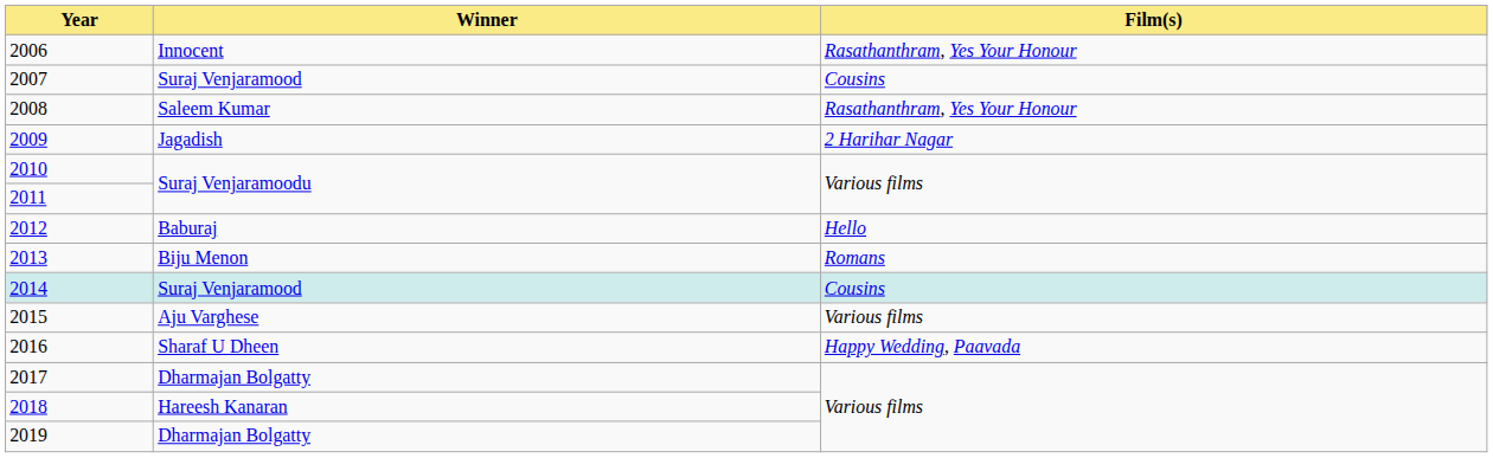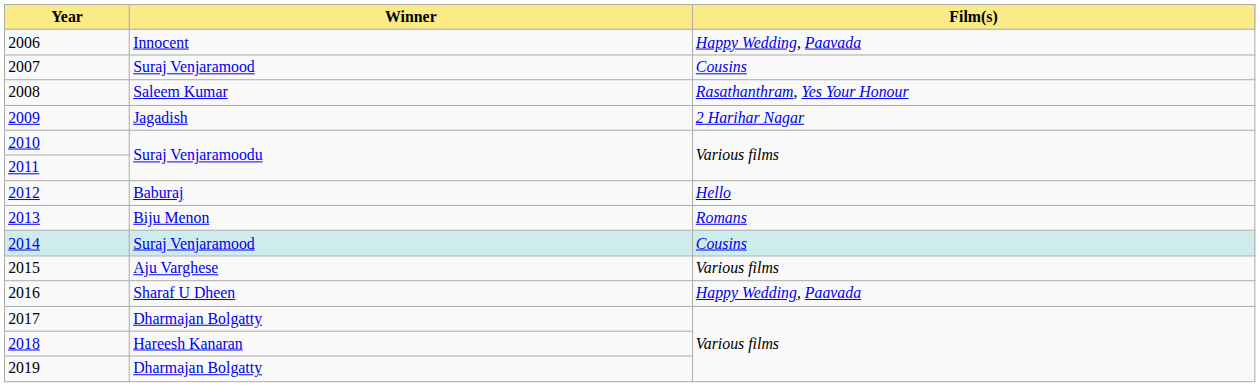 <table class="wikitable" style="width:100%">
 <tr bgcolor="#bebebe">
 <th width="10%" style="background:#FAEB86">Year</th>
 <th width="45%" style="background:#FAEB86">Winner</th>
 <th width="45%" style="background:#FAEB86">Film(s)</th>
 </tr>
 <tr>
 <td>2006</td>
 <td><a href='#'>Innocent</a></td>
-<td><em><a href='#'>Rasathanthram</a></em>, <em><a href='#'>Yes Your Honour</a></em></td>
+<td><em><a href='#'>Happy Wedding</a></em>, <em><a href='#'>Paavada</a></em></td>
 </tr>
 <tr>
 <td>2007</td>
 <td><a href='#'>Suraj Venjaramood</a></td>
 <td><em><a href='#'>Cousins</a></em></td>
 </tr>
 <tr>
 <td>2008</td>
 <td><a href='#'>Saleem Kumar</a></td>
 <td><em><a href='#'>Rasathanthram</a></em>, <em><a href='#'>Yes Your Honour</a></em></td>
 </tr>
 <tr>
 <td><a href='#'>2009</a></td>
 <td><a href='#'>Jagadish</a></td>
 <td><em><a href='#'>2 Harihar Nagar</a></em></td>
 </tr>
 <tr>
 <td><a href='#'>2010</a></td>
 <td rowspan="2"><a href='#'>Suraj Venjaramoodu</a></td>
 <td rowspan="2"><em>Various films</em></td>
 </tr>
 <tr>
 <td><a href='#'>2011</a></td>
 </tr>
 <tr>
 <td><a href='#'>2012</a></td>
 <td><a href='#'>Baburaj</a></td>
 <td><em><a href='#'>Hello</a></em></td>
 </tr>
 <tr>
 <td><a href='#'>2013</a></td>
 <td><a href='#'>Biju Menon</a></td>
 <td><em><a href='#'>Romans</a></em></td>
 </tr>
 <tr bgcolor="#cfecec">
 <td><a href='#'>2014</a></td>
 <td><a href='#'>Suraj Venjaramood</a></td>
 <td><em><a href='#'>Cousins</a></em></td>
 </tr>
 <tr>
 <td>2015</td>
 <td><a href='#'>Aju Varghese</a></td>
 <td><em>Various films</em></td>
 </tr>
 <tr>
 <td>2016</td>
 <td><a href='#'>Sharaf U Dheen</a></td>
 <td><em><a href='#'>Happy Wedding</a></em>, <em><a href='#'>Paavada</a></em></td>
 </tr>
 <tr>
 <td>2017</td>
 <td><a href='#'>Dharmajan Bolgatty</a></td>
 <td rowspan="4"><em>Various films</em></td>
 </tr>
 <tr>
 <td><a href='#'>2018</a></td>
 <td rowspan="2"><a href='#'>Hareesh Kanaran</a></td>
 </tr>
 <tr>
 <td rowspan=2>2019</td>
 </tr>
 <tr>
 <td><a href='#'>Dharmajan Bolgatty</a></td>
 </tr>
 </table>
